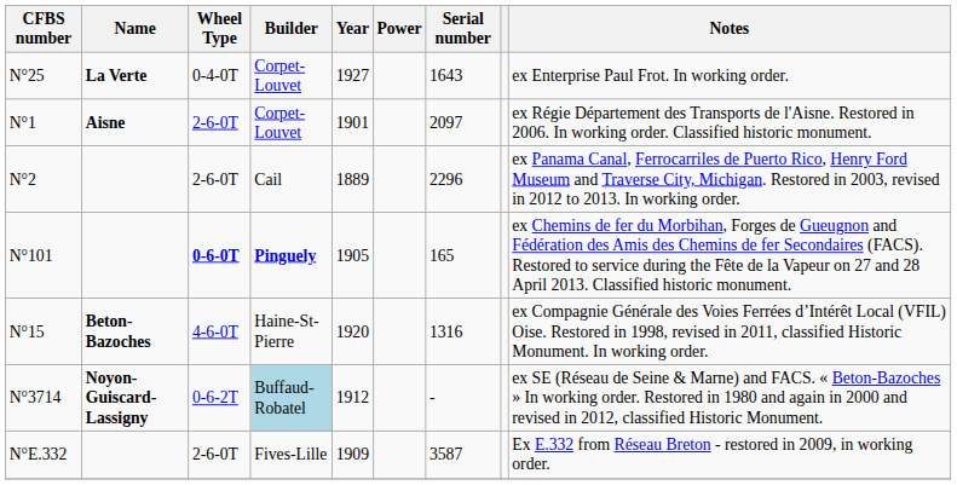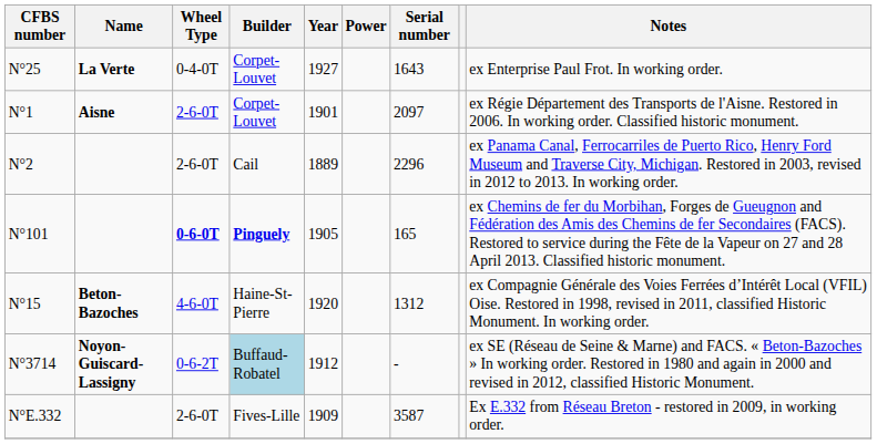 <table class="wikitable" style="font-size: 95%;">
 <tr>
 <th>CFBS number</th>
 <th>Name</th>
 <th>Wheel Type</th>
 <th>Builder</th>
 <th>Year</th>
 <th>Power</th>
 <th>Serial number</th>
 <th></th>
 <th>Notes</th>
 </tr>
 <tr>
 <td>N°25</td>
 <td><strong>La Verte</strong></td>
 <td>0-4-0T</td>
 <td><a href='#'>Corpet-Louvet</a></td>
 <td>1927</td>
 <td></td>
 <td>1643</td>
 <td></td>
 <td>ex Enterprise Paul Frot. In working order.</td>
 </tr>
 <tr>
 <td>N°1</td>
 <td><strong>Aisne</strong></td>
 <td><a href='#'>2-6-0T</a></td>
 <td><a href='#'>Corpet-Louvet</a></td>
 <td>1901</td>
 <td></td>
 <td>2097</td>
 <td></td>
 <td>ex Régie Département des Transports de l'Aisne. Restored in 2006. In working order. Classified historic monument.</td>
 </tr>
 <tr>
 <td>N°2</td>
 <td></td>
 <td>2-6-0T</td>
 <td>Cail</td>
 <td>1889</td>
 <td></td>
 <td>2296</td>
 <td></td>
 <td>ex <a href='#'>Panama Canal</a>, <a href='#'>Ferrocarriles de Puerto Rico</a>, <a href='#'>Henry Ford Museum</a> and <a href='#'>Traverse City, Michigan</a>. Restored in 2003, revised in 2012 to 2013. In working order.</td>
 </tr>
 <tr>
 <td>N°101</td>
 <td></td>
 <td><strong><a href='#'>0-6-0T</a></strong></td>
 <td><strong><a href='#'>Pinguely</a></strong></td>
 <td>1905</td>
 <td></td>
 <td>165</td>
 <td></td>
 <td>ex <a href='#'>Chemins de fer du Morbihan</a>, Forges de <a href='#'>Gueugnon</a> and <a href='#'>Fédération des Amis des Chemins de fer Secondaires</a> (FACS). Restored to service during the Fête de la Vapeur on 27 and 28 April 2013. Classified historic monument.</td>
 </tr>
 <tr>
 <td>N°15</td>
 <td><strong>Beton-Bazoches</strong></td>
 <td><a href='#'>4-6-0T</a></td>
 <td>Haine-St-Pierre</td>
 <td>1920</td>
 <td></td>
-<td>1316</td>
+<td>1312</td>
 <td></td>
 <td>ex Compagnie Générale des Voies Ferrées d’Intérêt Local (VFIL) Oise. Restored in 1998, revised in 2011, classified Historic Monument. In working order.</td>
 </tr>
 <tr>
 <td>N°3714</td>
 <td><strong>Noyon-Guiscard-Lassigny</strong></td>
 <td><a href='#'>0-6-2T</a></td>
 <td style="background: lightblue;">Buffaud-Robatel</td>
 <td>1912</td>
 <td></td>
 <td>-</td>
 <td></td>
 <td>ex SE (Réseau de Seine & Marne) and FACS. « <a href='#'>Beton-Bazoches</a> » In working order. Restored in 1980 and again in 2000 and revised in 2012, classified Historic Monument.</td>
 </tr>
 <tr>
 <td>N°E.332</td>
 <td></td>
 <td>2-6-0T</td>
 <td>Fives-Lille</td>
 <td>1909</td>
 <td></td>
 <td>3587</td>
 <td></td>
 <td>Ex <a href='#'>E.332</a> from <a href='#'>Réseau Breton</a> - restored in 2009, in working order.</td>
 </tr>
 <tr>
 </tr>
 </table>
